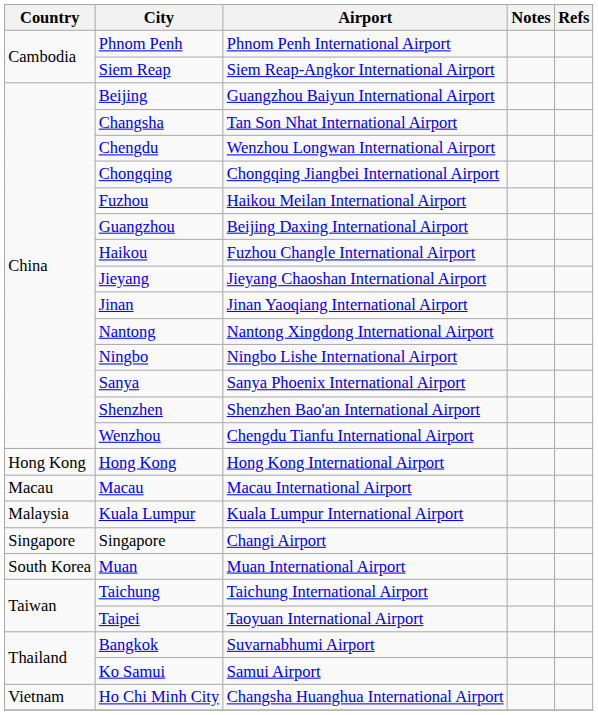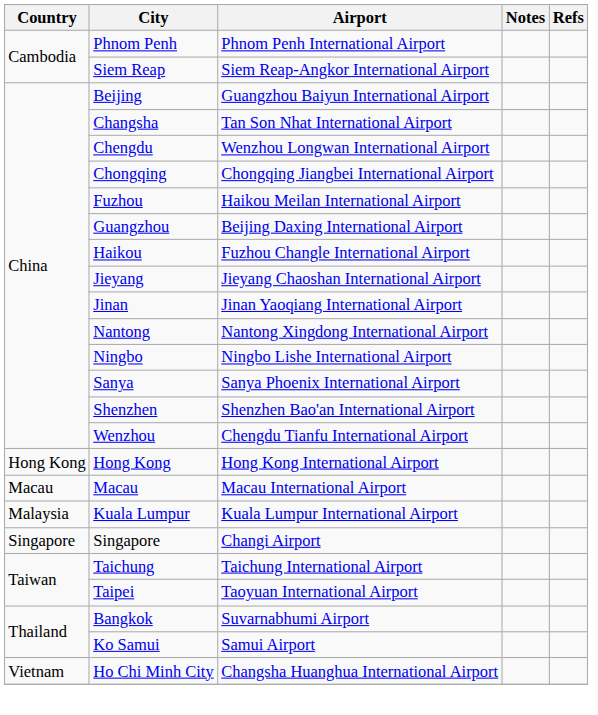 <table class="sortable wikitable ">
 <tr>
 <th>Country</th>
 <th>City</th>
 <th>Airport</th>
 <th>Notes</th>
 <th>Refs</th>
 </tr>
 <tr>
 <td rowspan="2">Cambodia</td>
 <td><a href='#'>Phnom Penh</a></td>
 <td><a href='#'>Phnom Penh International Airport</a></td>
 <td></td>
 <td align=center></td>
 </tr>
 <tr>
 <td><a href='#'>Siem Reap</a></td>
 <td><a href='#'>Siem Reap-Angkor International Airport</a></td>
 <td align=center></td>
 <td align=center></td>
 </tr>
 <tr>
 <td rowspan="14">China</td>
 <td><a href='#'>Beijing</a></td>
 <td><a href='#'>Guangzhou Baiyun International Airport</a></td>
 <td></td>
 <td align=center></td>
 </tr>
 <tr>
 <td><a href='#'>Changsha</a></td>
 <td><a href='#'>Tan Son Nhat International Airport</a></td>
 <td align=center></td>
 <td align=center></td>
 </tr>
 <tr>
 <td><a href='#'>Chengdu</a></td>
 <td><a href='#'>Wenzhou Longwan International Airport</a></td>
 <td align=center></td>
 <td align=center></td>
 </tr>
 <tr>
 <td><a href='#'>Chongqing</a></td>
 <td><a href='#'>Chongqing Jiangbei International Airport</a></td>
 <td align=center></td>
 <td align=center></td>
 </tr>
 <tr>
 <td><a href='#'>Fuzhou</a></td>
 <td><a href='#'>Haikou Meilan International Airport</a></td>
 <td></td>
 <td align=center></td>
 </tr>
 <tr>
 <td><a href='#'>Guangzhou</a></td>
 <td><a href='#'>Beijing Daxing International Airport</a></td>
 <td align=center></td>
 <td align=center></td>
 </tr>
 <tr>
 <td><a href='#'>Haikou</a></td>
 <td><a href='#'>Fuzhou Changle International Airport</a></td>
 <td align=center></td>
 <td align=center></td>
 </tr>
 <tr>
 <td><a href='#'>Jieyang</a></td>
 <td><a href='#'>Jieyang Chaoshan International Airport</a></td>
 <td align=center></td>
 <td align=center></td>
 </tr>
 <tr>
 <td><a href='#'>Jinan</a></td>
 <td><a href='#'>Jinan Yaoqiang International Airport</a></td>
 <td></td>
 <td align=center></td>
 </tr>
 <tr>
 <td><a href='#'>Nantong</a></td>
 <td><a href='#'>Nantong Xingdong International Airport</a></td>
 <td align=center></td>
 <td align=center></td>
 </tr>
 <tr>
 <td><a href='#'>Ningbo</a></td>
 <td><a href='#'>Ningbo Lishe International Airport</a></td>
 <td align=center></td>
 <td align=center></td>
 </tr>
 <tr>
 <td><a href='#'>Sanya</a></td>
 <td><a href='#'>Sanya Phoenix International Airport</a></td>
 <td align=center></td>
 <td align=center></td>
 </tr>
 <tr>
 <td><a href='#'>Shenzhen</a></td>
 <td><a href='#'>Shenzhen Bao'an International Airport</a></td>
 <td align=center></td>
 <td align=center></td>
 </tr>
 <tr>
 <td><a href='#'>Wenzhou</a></td>
 <td><a href='#'>Chengdu Tianfu International Airport</a></td>
 <td></td>
 <td align=center></td>
 </tr>
 <tr>
 <td>Hong Kong</td>
 <td><a href='#'>Hong Kong</a></td>
 <td><a href='#'>Hong Kong International Airport</a></td>
 <td></td>
 <td align=center></td>
 </tr>
 <tr>
 <td>Macau</td>
 <td><a href='#'>Macau</a></td>
 <td><a href='#'>Macau International Airport</a></td>
 <td align=center></td>
 <td align=center></td>
 </tr>
 <tr>
 <td>Malaysia</td>
 <td><a href='#'>Kuala Lumpur</a></td>
 <td><a href='#'>Kuala Lumpur International Airport</a></td>
 <td align=center></td>
 <td align=center></td>
 </tr>
 <tr>
 <td>Singapore</td>
 <td>Singapore</td>
 <td><a href='#'>Changi Airport</a></td>
 <td align=center></td>
 <td align=center></td>
 </tr>
 <tr>
-<td>South Korea</td>
-<td><a href='#'>Muan</a></td>
-<td><a href='#'>Muan International Airport</a></td>
-<td align=center></td>
-<td align=center></td>
-</tr>
-<tr>
 <td rowspan="2">Taiwan</td>
 <td><a href='#'>Taichung</a></td>
 <td><a href='#'>Taichung International Airport</a></td>
 <td></td>
 <td align=center></td>
 </tr>
 <tr>
 <td><a href='#'>Taipei</a></td>
 <td><a href='#'>Taoyuan International Airport</a></td>
 <td></td>
 <td align=center></td>
 </tr>
 <tr>
 <td rowspan="2">Thailand</td>
 <td><a href='#'>Bangkok</a></td>
 <td><a href='#'>Suvarnabhumi Airport</a></td>
 <td align=center></td>
 <td align=center></td>
 </tr>
 <tr>
 <td><a href='#'>Ko Samui</a></td>
 <td><a href='#'>Samui Airport</a></td>
 <td></td>
 <td align=center></td>
 </tr>
 <tr>
 <td>Vietnam</td>
 <td><a href='#'>Ho Chi Minh City</a></td>
 <td><a href='#'>Changsha Huanghua International Airport</a></td>
 <td></td>
 <td align=center></td>
 </tr>
 <tr>
 </tr>
 </table>
